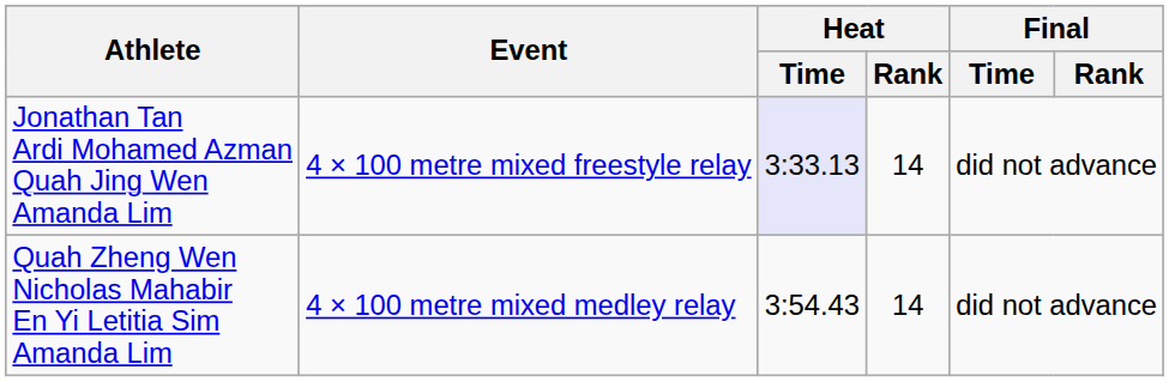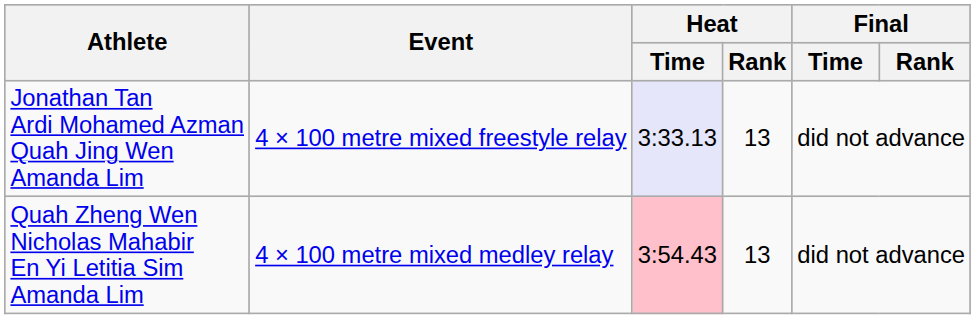 <table class="wikitable" style="font-size:90%;">
 <tr>
 <th rowspan="2">Athlete</th>
 <th rowspan="2">Event</th>
 <th colspan="2">Heat</th>
 <th colspan="2">Final</th>
 </tr>
 <tr>
 <th>Time</th>
 <th>Rank</th>
 <th>Time</th>
 <th>Rank</th>
 </tr>
 <tr align="center">
 <td align="left"><a href='#'>Jonathan Tan</a><br><a href='#'>Ardi Mohamed Azman</a><br><a href='#'>Quah Jing Wen</a><br><a href='#'>Amanda Lim</a></td>
 <td align="left"><a href='#'>4 × 100 metre mixed freestyle relay</a></td>
 <td style="background: lavender;">3:33.13</td>
-<td>14</td>
+<td>13</td>
 <td colspan=2>did not advance</td>
 </tr>
 <tr align="center">
 <td align="left"><a href='#'>Quah Zheng Wen</a><br><a href='#'>Nicholas Mahabir</a><br><a href='#'>En Yi Letitia Sim</a><br><a href='#'>Amanda Lim</a></td>
 <td align="left"><a href='#'>4 × 100 metre mixed medley relay</a></td>
-<td>3:54.43</td>
-<td>14</td>
+<td style="background: pink;">3:54.43</td>
+<td>13</td>
 <td colspan=2>did not advance</td>
 </tr>
 </table>
